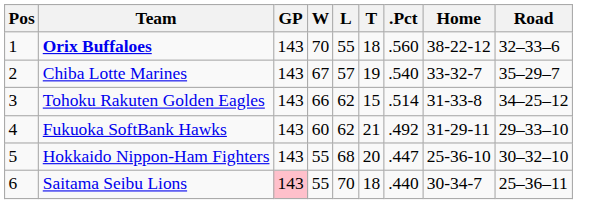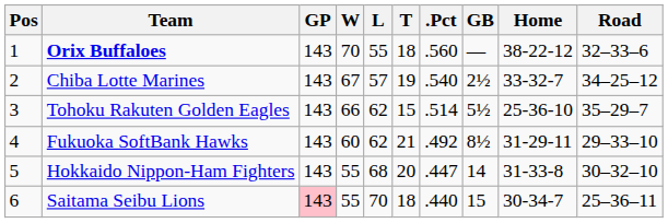 <table class="wikitable sortable">
 <tr>
 <th>Pos</th>
 <th>Team</th>
 <th>GP</th>
 <th>W</th>
 <th>L</th>
 <th>T</th>
 <th>.Pct</th>
+<th>GB</th>
 <th>Home</th>
 <th>Road</th>
 </tr>
 <tr>
 <td>1</td>
 <td><strong><a href='#'>Orix Buffaloes</a></strong></td>
 <td>143</td>
 <td>70</td>
 <td>55</td>
 <td>18</td>
 <td>.560</td>
+<td>—</td>
 <td>38-22-12</td>
 <td>32–33–6</td>
 </tr>
 <tr>
 <td>2</td>
 <td><a href='#'>Chiba Lotte Marines</a></td>
 <td>143</td>
 <td>67</td>
 <td>57</td>
 <td>19</td>
 <td>.540</td>
+<td>2½</td>
 <td>33-32-7</td>
-<td>35–29–7</td>
+<td>34–25–12</td>
 </tr>
 <tr>
 <td>3</td>
 <td><a href='#'>Tohoku Rakuten Golden Eagles</a></td>
 <td>143</td>
 <td>66</td>
 <td>62</td>
 <td>15</td>
 <td>.514</td>
-<td>31-33-8</td>
-<td>34–25–12</td>
+<td>5½</td>
+<td>25-36-10</td>
+<td>35–29–7</td>
 </tr>
 <tr>
 <td>4</td>
 <td><a href='#'>Fukuoka SoftBank Hawks</a></td>
 <td>143</td>
 <td>60</td>
 <td>62</td>
 <td>21</td>
 <td>.492</td>
+<td>8½</td>
 <td>31-29-11</td>
 <td>29–33–10</td>
 </tr>
 <tr>
 <td>5</td>
 <td><a href='#'>Hokkaido Nippon-Ham Fighters</a></td>
 <td>143</td>
 <td>55</td>
 <td>68</td>
 <td>20</td>
 <td>.447</td>
-<td>25-36-10</td>
+<td>14</td>
+<td>31-33-8</td>
 <td>30–32–10</td>
 </tr>
 <tr>
 <td>6</td>
 <td><a href='#'>Saitama Seibu Lions</a></td>
 <td style="background: pink;">143</td>
 <td>55</td>
 <td>70</td>
 <td>18</td>
 <td>.440</td>
+<td>15</td>
 <td>30-34-7</td>
 <td>25–36–11</td>
 </tr>
 </table>
